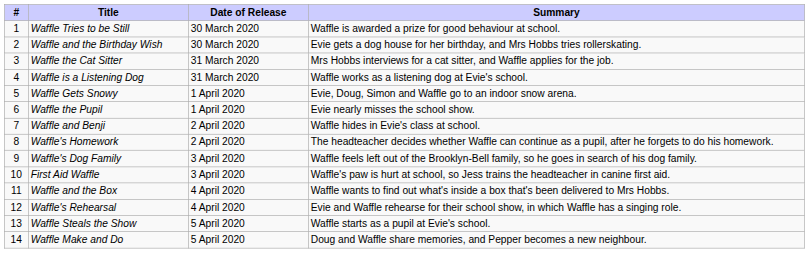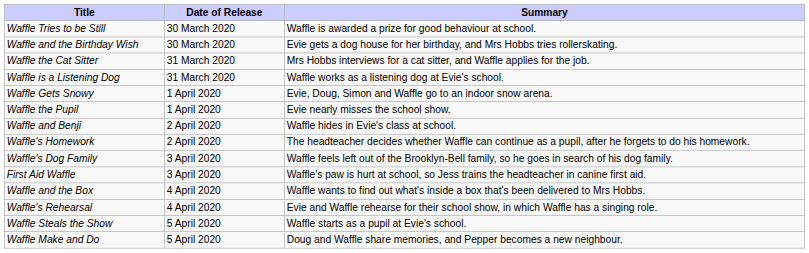 <table class="wikitable" style="width:99%;">
 <tr>
-<th style="background:#ccf; width:3%;">#</th>
 <th style="background:#ccf; width:20%;">Title</th>
 <th style="background:#ccf; width:15%;">Date of Release</th>
 <th style="background:#ccf;">Summary</th>
 </tr>
 <tr>
-<td style="text-align:center;">1</td>
 <td><em>Waffle Tries to be Still</em></td>
 <td>30 March 2020</td>
 <td>Waffle is awarded a prize for good behaviour at school.</td>
 </tr>
 <tr>
-<td style="text-align:center;">2</td>
 <td><em>Waffle and the Birthday Wish</em></td>
 <td>30 March 2020</td>
 <td>Evie gets a dog house for her birthday, and Mrs Hobbs tries rollerskating.</td>
 </tr>
 <tr>
-<td style="text-align:center;">3</td>
 <td><em>Waffle the Cat Sitter</em></td>
 <td>31 March 2020</td>
 <td>Mrs Hobbs interviews for a cat sitter, and Waffle applies for the job.</td>
 </tr>
 <tr>
-<td style="text-align:center;">4</td>
 <td><em>Waffle is a Listening Dog</em></td>
 <td>31 March 2020</td>
 <td>Waffle works as a listening dog at Evie's school.</td>
 </tr>
 <tr>
-<td style="text-align:center;">5</td>
 <td><em>Waffle Gets Snowy</em></td>
 <td>1 April 2020</td>
 <td>Evie, Doug, Simon and Waffle go to an indoor snow arena.</td>
 </tr>
 <tr>
-<td style="text-align:center;">6</td>
 <td><em>Waffle the Pupil</em></td>
 <td>1 April 2020</td>
 <td>Evie nearly misses the school show.</td>
 </tr>
 <tr>
-<td style="text-align:center;">7</td>
 <td><em>Waffle and Benji</em></td>
 <td>2 April 2020</td>
 <td>Waffle hides in Evie's class at school.</td>
 </tr>
 <tr>
-<td style="text-align:center;">8</td>
 <td><em>Waffle's Homework</em></td>
 <td>2 April 2020</td>
 <td>The headteacher decides whether Waffle can continue as a pupil, after he forgets to do his homework.</td>
 </tr>
 <tr>
-<td style="text-align:center;">9</td>
 <td><em>Waffle's Dog Family</em></td>
 <td>3 April 2020</td>
 <td>Waffle feels left out of the Brooklyn-Bell family, so he goes in search of his dog family.</td>
 </tr>
 <tr>
-<td style="text-align:center;">10</td>
 <td><em>First Aid Waffle</em></td>
 <td>3 April 2020</td>
 <td>Waffle's paw is hurt at school, so Jess trains the headteacher in canine first aid.</td>
 </tr>
 <tr>
-<td style="text-align:center;">11</td>
 <td><em>Waffle and the Box</em></td>
 <td>4 April 2020</td>
 <td>Waffle wants to find out what's inside a box that's been delivered to Mrs Hobbs.</td>
 </tr>
 <tr>
-<td style="text-align:center;">12</td>
 <td><em>Waffle's Rehearsal</em></td>
 <td>4 April 2020</td>
 <td>Evie and Waffle rehearse for their school show, in which Waffle has a singing role.</td>
 </tr>
 <tr>
-<td style="text-align:center;">13</td>
 <td><em>Waffle Steals the Show</em></td>
 <td>5 April 2020</td>
 <td>Waffle starts as a pupil at Evie's school.</td>
 </tr>
 <tr>
-<td style="text-align:center;">14</td>
 <td><em>Waffle Make and Do</em></td>
 <td>5 April 2020</td>
 <td>Doug and Waffle share memories, and Pepper becomes a new neighbour.</td>
 </tr>
 </table>
